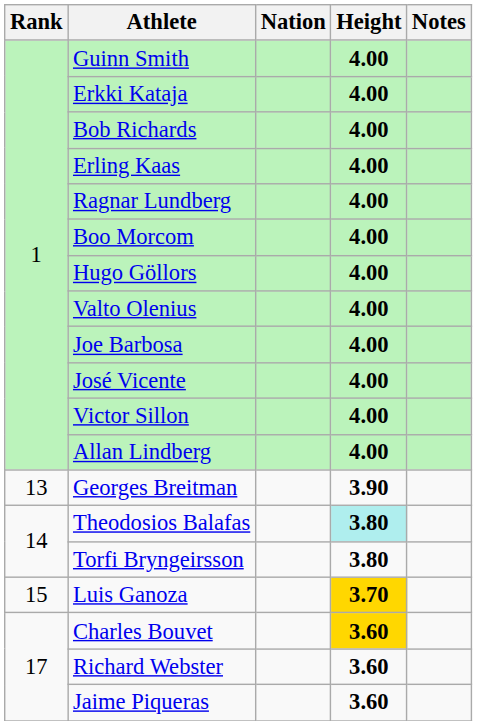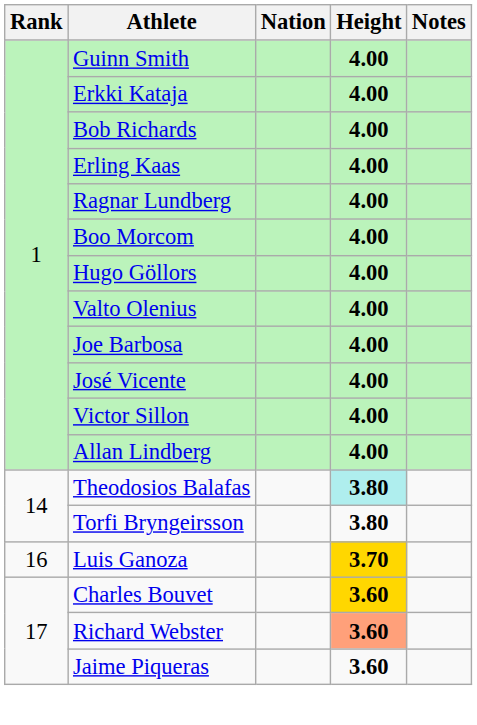 <table class="wikitable sortable" style="text-align:center">
 <tr>
 <th>Rank</th>
 <th>Athlete</th>
 <th>Nation</th>
 <th>Height</th>
 <th>Notes</th>
 </tr>
 <tr bgcolor=bbf3bb>
 <td rowspan=12>1</td>
 <td align=left><a href='#'>Guinn Smith</a></td>
 <td align=left></td>
 <td><strong>4.00</strong></td>
 <td></td>
 </tr>
 <tr bgcolor=bbf3bb>
 <td align=left><a href='#'>Erkki Kataja</a></td>
 <td align=left></td>
 <td><strong>4.00</strong></td>
 <td></td>
 </tr>
 <tr bgcolor=bbf3bb>
 <td align=left><a href='#'>Bob Richards</a></td>
 <td align=left></td>
 <td><strong>4.00</strong></td>
 <td></td>
 </tr>
 <tr bgcolor=bbf3bb>
 <td align=left><a href='#'>Erling Kaas</a></td>
 <td align=left></td>
 <td><strong>4.00</strong></td>
 <td></td>
 </tr>
 <tr bgcolor=bbf3bb>
 <td align=left><a href='#'>Ragnar Lundberg</a></td>
 <td align=left></td>
 <td><strong>4.00</strong></td>
 <td></td>
 </tr>
 <tr bgcolor=bbf3bb>
 <td align=left><a href='#'>Boo Morcom</a></td>
 <td align=left></td>
 <td><strong>4.00</strong></td>
 <td></td>
 </tr>
 <tr bgcolor=bbf3bb>
 <td align=left><a href='#'>Hugo Göllors</a></td>
 <td align=left></td>
 <td><strong>4.00</strong></td>
 <td></td>
 </tr>
 <tr bgcolor=bbf3bb>
 <td align=left><a href='#'>Valto Olenius</a></td>
 <td align=left></td>
 <td><strong>4.00</strong></td>
 <td></td>
 </tr>
 <tr bgcolor=bbf3bb>
 <td align=left><a href='#'>Joe Barbosa</a></td>
 <td align=left></td>
 <td><strong>4.00</strong></td>
 <td></td>
 </tr>
 <tr bgcolor=bbf3bb>
 <td align=left><a href='#'>José Vicente</a></td>
 <td align=left></td>
 <td><strong>4.00</strong></td>
 <td></td>
 </tr>
 <tr bgcolor=bbf3bb>
 <td align=left><a href='#'>Victor Sillon</a></td>
 <td align=left></td>
 <td><strong>4.00</strong></td>
 <td></td>
 </tr>
 <tr bgcolor=bbf3bb>
 <td align=left><a href='#'>Allan Lindberg</a></td>
 <td align=left></td>
 <td><strong>4.00</strong></td>
 <td></td>
 </tr>
 <tr>
-<td>13</td>
-<td align=left><a href='#'>Georges Breitman</a></td>
-<td align=left></td>
-<td><strong>3.90</strong></td>
-<td></td>
-</tr>
-<tr>
 <td rowspan=2>14</td>
 <td align=left><a href='#'>Theodosios Balafas</a></td>
 <td align=left></td>
 <td style="background: paleturquoise;"><strong>3.80</strong></td>
 <td></td>
 </tr>
 <tr>
 <td align=left><a href='#'>Torfi Bryngeirsson</a></td>
 <td align=left></td>
 <td><strong>3.80</strong></td>
 <td></td>
 </tr>
 <tr>
-<td>15</td>
+<td>16</td>
 <td align=left><a href='#'>Luis Ganoza</a></td>
 <td align=left></td>
 <td style="background: gold;"><strong>3.70</strong></td>
 <td></td>
 </tr>
 <tr>
 <td rowspan=3>17</td>
 <td align=left><a href='#'>Charles Bouvet</a></td>
 <td align=left></td>
 <td style="background: gold;"><strong>3.60</strong></td>
 <td></td>
 </tr>
 <tr>
 <td align=left><a href='#'>Richard Webster</a></td>
 <td align=left></td>
-<td><strong>3.60</strong></td>
+<td style="background: lightsalmon;"><strong>3.60</strong></td>
 <td></td>
 </tr>
 <tr>
 <td align=left><a href='#'>Jaime Piqueras</a></td>
 <td align=left></td>
 <td><strong>3.60</strong></td>
 <td></td>
 </tr>
 </table>
